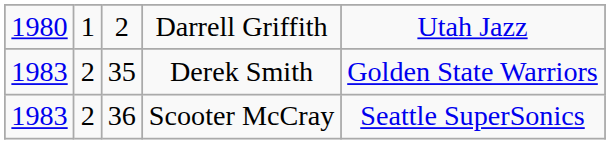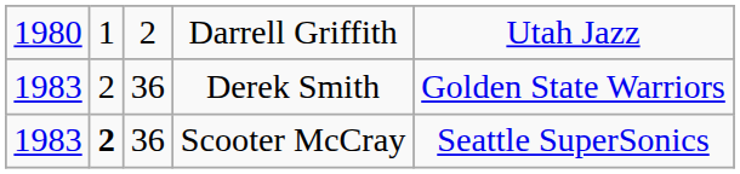 <table class="wikitable">
 <tr align="center" bgcolor="">
 <td><a href='#'>1980</a></td>
 <td>1</td>
 <td>2</td>
 <td>Darrell Griffith</td>
 <td><a href='#'>Utah Jazz</a></td>
 </tr>
 <tr align="center" bgcolor="">
 <td><a href='#'>1983</a></td>
 <td>2</td>
-<td>35</td>
+<td>36</td>
 <td>Derek Smith</td>
 <td><a href='#'>Golden State Warriors</a></td>
 </tr>
 <tr align="center" bgcolor="">
 <td><a href='#'>1983</a></td>
-<td>2</td>
+<td><strong>2</strong></td>
 <td>36</td>
 <td>Scooter McCray</td>
 <td><a href='#'>Seattle SuperSonics</a></td>
 </tr>
 </table>
